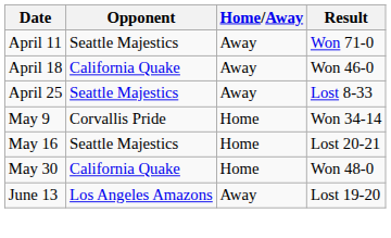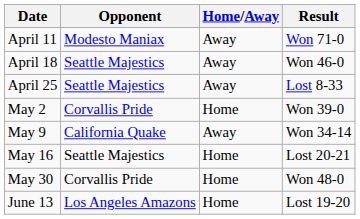 <table class="wikitable">
 <tr>
 <th>Date</th>
 <th>Opponent</th>
 <th><a href='#'>Home</a>/<a href='#'>Away</a></th>
 <th>Result</th>
 </tr>
 <tr>
 <td>April 11</td>
-<td>Seattle Majestics</td>
+<td><a href='#'>Modesto Maniax</a></td>
 <td>Away</td>
 <td><a href='#'>Won</a> 71-0</td>
 </tr>
 <tr>
 <td>April 18</td>
-<td><a href='#'>California Quake</a></td>
+<td><a href='#'>Seattle Majestics</a></td>
 <td>Away</td>
 <td>Won 46-0</td>
 </tr>
 <tr>
 <td>April 25</td>
 <td><a href='#'>Seattle Majestics</a></td>
 <td>Away</td>
 <td><a href='#'>Lost</a> 8-33</td>
 </tr>
 <tr>
+<td>May 2</td>
+<td><a href='#'>Corvallis Pride</a></td>
+<td>Home</td>
+<td>Won 39-0</td>
+</tr>
+<tr>
 <td>May 9</td>
-<td>Corvallis Pride</td>
-<td>Home</td>
+<td><a href='#'>California Quake</a></td>
+<td>Away</td>
 <td>Won 34-14</td>
 </tr>
 <tr>
 <td>May 16</td>
 <td>Seattle Majestics</td>
 <td>Home</td>
 <td>Lost 20-21</td>
 </tr>
 <tr>
 <td>May 30</td>
-<td><a href='#'>California Quake</a></td>
+<td>Corvallis Pride</td>
 <td>Home</td>
 <td>Won 48-0</td>
 </tr>
 <tr>
 <td>June 13</td>
 <td><a href='#'>Los Angeles Amazons</a></td>
-<td>Away</td>
+<td>Home</td>
 <td>Lost 19-20</td>
 </tr>
 </table>
